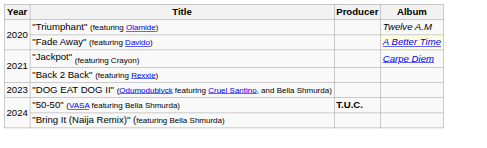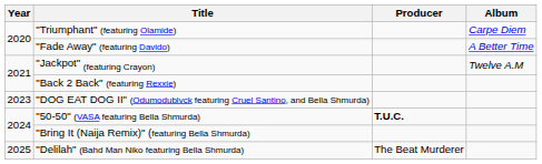 <table class="wikitable">
 <tr>
 <th>Year</th>
 <th>Title</th>
 <th>Producer</th>
 <th>Album</th>
 </tr>
 <tr>
 <td rowspan=2>2020</td>
 <td>"Triumphant" <small>(featuring <a href='#'>Olamide</a>)</small></td>
 <td></td>
-<td><em> Twelve A.M</em></td>
+<td><em><a href='#'>Carpe Diem</a></em></td>
 </tr>
 <tr>
 <td>"Fade Away" <small>(featuring <a href='#'>Davido</a>)</small></td>
 <td></td>
-<td style="background: lightyellow;"><em><a href='#'>A Better Time</a></em></td>
+<td><em><a href='#'>A Better Time</a></em></td>
 </tr>
 <tr>
 <td rowspan="2">2021</td>
 <td>"Jackpot" <sub>(featuring Crayon)</sub></td>
 <td></td>
-<td><em><a href='#'>Carpe Diem</a></em></td>
+<td><em> Twelve A.M</em></td>
 </tr>
 <tr>
 <td>"Back 2 Back" <small>(featuring <a href='#'>Rexxie</a>)</small></td>
 <td></td>
 <td></td>
 </tr>
 <tr>
 <td>2023</td>
 <td>"DOG EAT DOG II" <small>(<a href='#'>Odumodublvck</a> featuring <a href='#'>Cruel Santino</a>, and Bella Shmurda)</small></td>
 <td></td>
 <td></td>
 </tr>
 <tr>
 <td rowspan="2">2024</td>
 <td>"50-50" <small>(<a href='#'>VASA</a> featuring Bella Shmurda)</small></td>
 <td><strong>T.U.C.</strong></td>
 <td></td>
 </tr>
 <tr>
 <td>"Bring It (Naija Remix)" (<small>featuring Bella Shmurda)</small></td>
 <td></td>
 <td></td>
 </tr>
+<tr>
+<td>2025</td>
+<td>"Delilah" <small>(Bahd Man Niko featuring Bella Shmurda)</small></td>
+<td>The Beat Murderer</td>
+<td></td>
+</tr>
 </table>
